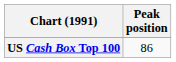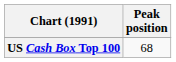 <table class="wikitable sortable plainrowheaders" style="text-align:center">
 <tr>
 <th scope="col">Chart (1991)</th>
 <th scope="col">Peak<br>position</th>
 </tr>
 <tr>
 </tr>
 <tr>
 <th scope="row">US <a href='#'><em>Cash Box</em> Top 100</a></th>
-<td align="center">86</td>
+<td align="center">68</td>
 </tr>
 </table>
